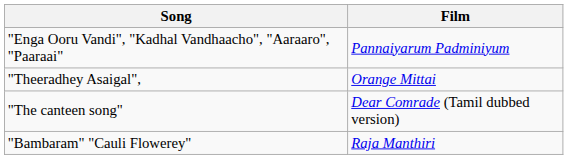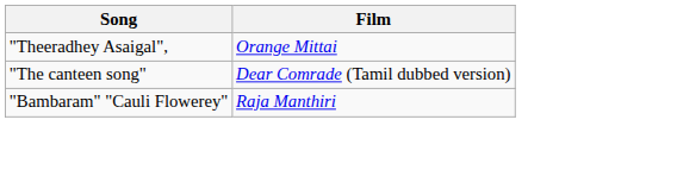 <table class="wikitable sortable">
 <tr>
 <th>Song</th>
 <th>Film</th>
-</tr>
-<tr>
-<td>"Enga Ooru Vandi", "Kadhal Vandhaacho", "Aaraaro", "Paaraai"</td>
-<td><em><a href='#'>Pannaiyarum Padminiyum</a></em></td>
 </tr>
 <tr>
 <td>"Theeradhey Asaigal",</td>
 <td><em><a href='#'>Orange Mittai</a></em></td>
 </tr>
 <tr>
 <td>"The canteen song"</td>
 <td><em><a href='#'>Dear Comrade</a></em> (Tamil dubbed version)</td>
 </tr>
 <tr>
 <td>"Bambaram" "Cauli Flowerey"</td>
 <td><em><a href='#'>Raja Manthiri</a></em></td>
 </tr>
 </table>
